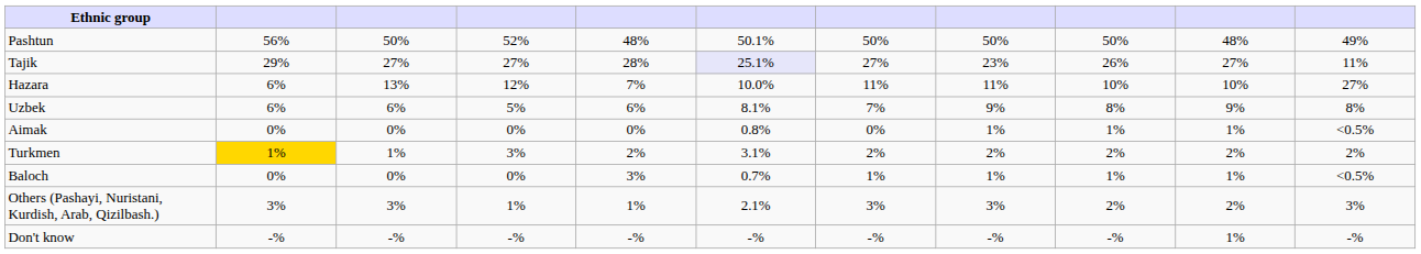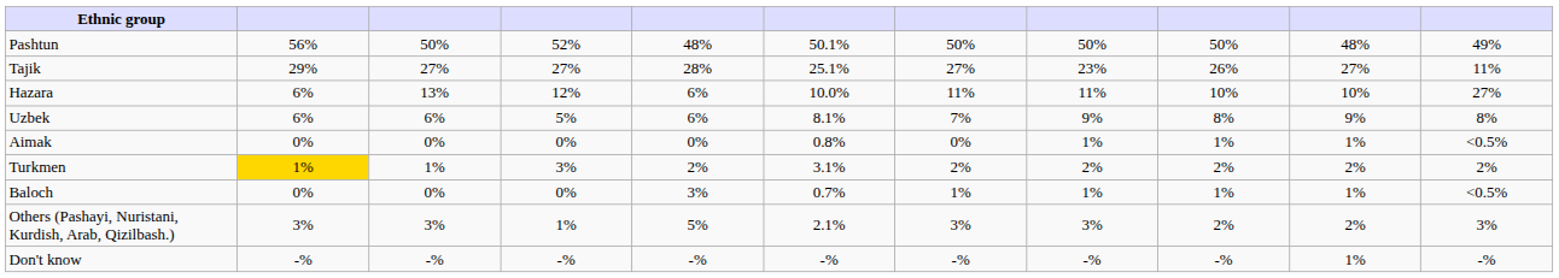 <table class="wikitable sortable" style="width:100%; float:left;">
 <tr>
 <th style="background:#ddf; width:15%;">Ethnic group</th>
 <th style="background:#ddf; width:8.5%;"><br></th>
 <th style="background:#ddf; width:8.5%;"></th>
 <th style="background:#ddf; width:8.5%;"></th>
 <th style="background:#ddf; width:8.5%;"></th>
 <th style="background:#ddf; width:8.5%;"></th>
 <th style="background:#ddf; width:8.5%;"></th>
 <th style="background:#ddf; width:8.5%;"></th>
 <th style="background:#ddf; width:8.5%;"></th>
 <th style="background:#ddf; width:8.5%;"></th>
 <th style="background:#ddf; width:8.5%;"></th>
 </tr>
 <tr>
 <td>Pashtun</td>
 <td align=center>56%</td>
 <td align=center>50%</td>
 <td align=center>52%</td>
 <td align=center>48%</td>
 <td align=center>50.1%</td>
 <td align=center>50%</td>
 <td align=center>50%</td>
 <td align=center>50%</td>
 <td align=center>48%</td>
 <td align=center>49%</td>
 </tr>
 <tr>
 <td>Tajik</td>
 <td align=center>29%</td>
 <td align=center>27%</td>
 <td align=center>27%</td>
 <td align=center>28%</td>
-<td align=center style="background: lavender;">25.1%</td>
+<td align=center>25.1%</td>
 <td align=center>27%</td>
 <td align=center>23%</td>
 <td align=center>26%</td>
 <td align=center>27%</td>
 <td align=center>11%</td>
 </tr>
 <tr>
 <td>Hazara</td>
 <td align=center>6%</td>
 <td align=center>13%</td>
 <td align=center>12%</td>
-<td align=center>7%</td>
+<td align=center>6%</td>
 <td align=center>10.0%</td>
 <td align=center>11%</td>
 <td align=center>11%</td>
 <td align=center>10%</td>
 <td align=center>10%</td>
 <td align=center>27%</td>
 </tr>
 <tr>
 <td>Uzbek</td>
 <td align=center>6%</td>
 <td align=center>6%</td>
 <td align=center>5%</td>
 <td align=center>6%</td>
 <td align=center>8.1%</td>
 <td align=center>7%</td>
 <td align=center>9%</td>
 <td align=center>8%</td>
 <td align=center>9%</td>
 <td align=center>8%</td>
 </tr>
 <tr>
 <td>Aimak</td>
 <td align=center>0%</td>
 <td align=center>0%</td>
 <td align=center>0%</td>
 <td align=center>0%</td>
 <td align=center>0.8%</td>
 <td align=center>0%</td>
 <td align=center>1%</td>
 <td align=center>1%</td>
 <td align=center>1%</td>
 <td align=center><0.5%</td>
 </tr>
 <tr>
 <td>Turkmen</td>
 <td align=center style="background: gold;">1%</td>
 <td align=center>1%</td>
 <td align=center>3%</td>
 <td align=center>2%</td>
 <td align=center>3.1%</td>
 <td align=center>2%</td>
 <td align=center>2%</td>
 <td align=center>2%</td>
 <td align=center>2%</td>
 <td align=center>2%</td>
 </tr>
 <tr>
 <td>Baloch</td>
 <td align=center>0%</td>
 <td align=center>0%</td>
 <td align=center>0%</td>
 <td align=center>3%</td>
 <td align=center>0.7%</td>
 <td align=center>1%</td>
 <td align=center>1%</td>
 <td align=center>1%</td>
 <td align=center>1%</td>
 <td align=center><0.5%</td>
 </tr>
 <tr>
 <td>Others (Pashayi, Nuristani, Kurdish, Arab, Qizilbash.)</td>
 <td align=center>3%</td>
 <td align=center>3%</td>
 <td align=center>1%</td>
-<td align=center>1%</td>
+<td align=center>5%</td>
 <td align=center>2.1%</td>
 <td align=center>3%</td>
 <td align=center>3%</td>
 <td align=center>2%</td>
 <td align=center>2%</td>
 <td align=center>3%</td>
 </tr>
 <tr>
 <td>Don't know</td>
 <td align=center>-%</td>
 <td align=center>-%</td>
 <td align=center>-%</td>
 <td align=center>-%</td>
 <td align=center>-%</td>
 <td align=center>-%</td>
 <td align=center>-%</td>
 <td align=center>-%</td>
 <td align=center>1%</td>
 <td align=center>-%</td>
 </tr>
 </table>
